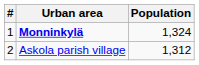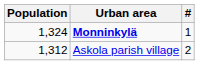 <table class="wikitable sortable">
 <tr>
+<th>Population</th>
+<th>Urban area</th>
 <th>#</th>
-<th>Urban area</th>
-<th>Population</th>
 </tr>
 <tr>
+<td align="right">1,324</td>
+<td><strong><a href='#'>Monninkylä</a></strong></td>
 <td align="center">1</td>
-<td><strong><a href='#'>Monninkylä</a></strong></td>
-<td align="right">1,324</td>
 </tr>
 <tr>
+<td align="right">1,312</td>
+<td><a href='#'>Askola parish village</a></td>
 <td align="center">2</td>
-<td><a href='#'>Askola parish village</a></td>
-<td align="right">1,312</td>
 </tr>
 </table>
